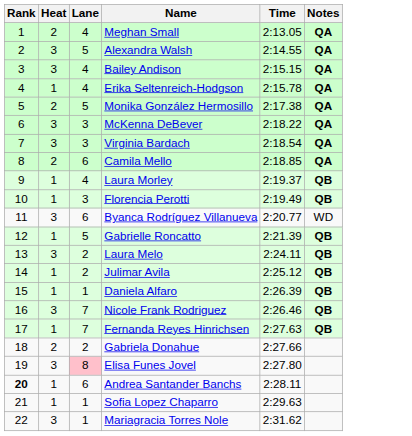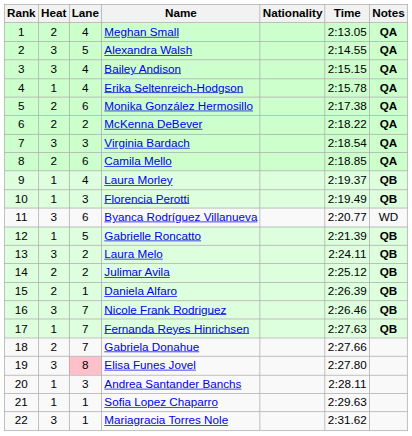 <table class="wikitable sortable" style="text-align:center">
 <tr>
 <th>Rank</th>
 <th>Heat</th>
 <th>Lane</th>
 <th>Name</th>
+<th>Nationality</th>
 <th>Time</th>
 <th>Notes</th>
 </tr>
 <tr bgcolor=ccffcc>
 <td>1</td>
 <td>2</td>
 <td>4</td>
 <td align=left><a href='#'>Meghan Small</a></td>
+<td align=left></td>
 <td>2:13.05</td>
 <td><strong>QA</strong></td>
 </tr>
 <tr bgcolor=ccffcc>
 <td>2</td>
 <td>3</td>
 <td>5</td>
 <td align=left><a href='#'>Alexandra Walsh</a></td>
+<td align=left></td>
 <td>2:14.55</td>
 <td><strong>QA</strong></td>
 </tr>
 <tr bgcolor=ccffcc>
 <td>3</td>
 <td>3</td>
 <td>4</td>
 <td align=left><a href='#'>Bailey Andison</a></td>
+<td align=left></td>
 <td>2:15.15</td>
 <td><strong>QA</strong></td>
 </tr>
 <tr bgcolor=ccffcc>
 <td>4</td>
 <td>1</td>
 <td>4</td>
 <td align=left><a href='#'>Erika Seltenreich-Hodgson</a></td>
+<td align=left></td>
 <td>2:15.78</td>
 <td><strong>QA</strong></td>
 </tr>
 <tr bgcolor=ccffcc>
 <td>5</td>
 <td>2</td>
-<td>5</td>
+<td>6</td>
 <td align=left><a href='#'>Monika González Hermosillo</a></td>
+<td align=left></td>
 <td>2:17.38</td>
 <td><strong>QA</strong></td>
 </tr>
 <tr bgcolor=ccffcc>
 <td>6</td>
-<td>3</td>
-<td>3</td>
+<td>2</td>
+<td>2</td>
 <td align=left><a href='#'>McKenna DeBever</a></td>
+<td align=left></td>
 <td>2:18.22</td>
 <td><strong>QA</strong></td>
 </tr>
 <tr bgcolor=ccffcc>
 <td>7</td>
 <td>3</td>
 <td>3</td>
 <td align=left><a href='#'>Virginia Bardach</a></td>
+<td align=left></td>
 <td>2:18.54</td>
 <td><strong>QA</strong></td>
 </tr>
 <tr bgcolor=ccffcc>
 <td>8</td>
 <td>2</td>
 <td>6</td>
 <td align=left><a href='#'>Camila Mello</a></td>
+<td align=left></td>
 <td>2:18.85</td>
 <td><strong>QA</strong></td>
 </tr>
 <tr bgcolor=ddffdd>
 <td>9</td>
 <td>1</td>
 <td>4</td>
 <td align=left><a href='#'>Laura Morley</a></td>
+<td align=left></td>
 <td>2:19.37</td>
 <td><strong>QB</strong></td>
 </tr>
 <tr bgcolor=ddffdd>
 <td>10</td>
 <td>1</td>
 <td>3</td>
 <td align=left><a href='#'>Florencia Perotti</a></td>
+<td align=left></td>
 <td>2:19.49</td>
 <td><strong>QB</strong></td>
 </tr>
 <tr>
 <td>11</td>
 <td>3</td>
 <td>6</td>
 <td align=left><a href='#'>Byanca Rodríguez Villanueva</a></td>
+<td align=left></td>
 <td>2:20.77</td>
 <td>WD</td>
 </tr>
 <tr bgcolor=ddffdd>
 <td>12</td>
 <td>1</td>
 <td>5</td>
 <td align=left><a href='#'>Gabrielle Roncatto</a></td>
+<td align=left></td>
 <td>2:21.39</td>
 <td><strong>QB</strong></td>
 </tr>
 <tr bgcolor=ddffdd>
 <td>13</td>
 <td>3</td>
 <td>2</td>
 <td align=left><a href='#'>Laura Melo</a></td>
+<td align=left></td>
 <td>2:24.11</td>
 <td><strong>QB</strong></td>
 </tr>
 <tr bgcolor=ddffdd>
 <td>14</td>
-<td>1</td>
+<td>2</td>
 <td>2</td>
 <td align=left><a href='#'>Julimar Avila</a></td>
+<td align=left></td>
 <td>2:25.12</td>
 <td><strong>QB</strong></td>
 </tr>
 <tr bgcolor=ddffdd>
 <td>15</td>
-<td>1</td>
+<td>2</td>
 <td>1</td>
 <td align=left><a href='#'>Daniela Alfaro</a></td>
+<td align=left></td>
 <td>2:26.39</td>
 <td><strong>QB</strong></td>
 </tr>
 <tr bgcolor=ddffdd>
 <td>16</td>
 <td>3</td>
 <td>7</td>
 <td align=left><a href='#'>Nicole Frank Rodriguez</a></td>
+<td align=left></td>
 <td>2:26.46</td>
 <td><strong>QB</strong></td>
 </tr>
 <tr bgcolor=ddffdd>
 <td>17</td>
 <td>1</td>
 <td>7</td>
 <td align=left><a href='#'>Fernanda Reyes Hinrichsen</a></td>
+<td align=left></td>
 <td>2:27.63</td>
 <td><strong>QB</strong></td>
 </tr>
 <tr>
 <td>18</td>
 <td>2</td>
-<td>2</td>
+<td>7</td>
 <td align=left><a href='#'>Gabriela Donahue</a></td>
+<td align=left></td>
 <td>2:27.66</td>
 <td></td>
 </tr>
 <tr>
 <td>19</td>
 <td>3</td>
 <td style="background: pink;">8</td>
 <td align=left><a href='#'>Elisa Funes Jovel</a></td>
+<td align=left></td>
 <td>2:27.80</td>
 <td></td>
 </tr>
 <tr>
-<td><strong>20</strong></td>
+<td>20</td>
 <td>1</td>
-<td>6</td>
+<td>3</td>
 <td align=left><a href='#'>Andrea Santander Banchs</a></td>
+<td align=left></td>
 <td>2:28.11</td>
 <td></td>
 </tr>
 <tr>
 <td>21</td>
 <td>1</td>
 <td>1</td>
 <td align=left><a href='#'>Sofia Lopez Chaparro</a></td>
+<td align=left></td>
 <td>2:29.63</td>
 <td></td>
 </tr>
 <tr>
 <td>22</td>
 <td>3</td>
 <td>1</td>
 <td align=left><a href='#'>Mariagracia Torres Nole</a></td>
+<td align=left></td>
 <td>2:31.62</td>
 <td></td>
 </tr>
 </table>
